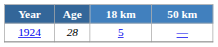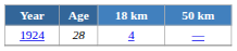 <table class="wikitable" style="font-size:95%; text-align:center; border:grey solid 1px; border-collapse:collapse; background:#ffffff;">
 <tr>
 <th style="background-color:#369; color:white; width:60px;"> Year </th>
 <th style="background-color:#369; color:white; width:40px;"> Age </th>
 <th style="background-color:#4180be; color:white; width:75px;"> 18 km </th>
 <th style="background-color:#4180be; color:white; width:75px;"> 50 km </th>
 </tr>
 <tr>
 <td><a href='#'>1924</a></td>
 <td><em>28</em></td>
-<td><a href='#'>5</a></td>
+<td><a href='#'>4</a></td>
 <td><a href='#'>—</a></td>
 </tr>
 <tr>
 </tr>
 </table>
